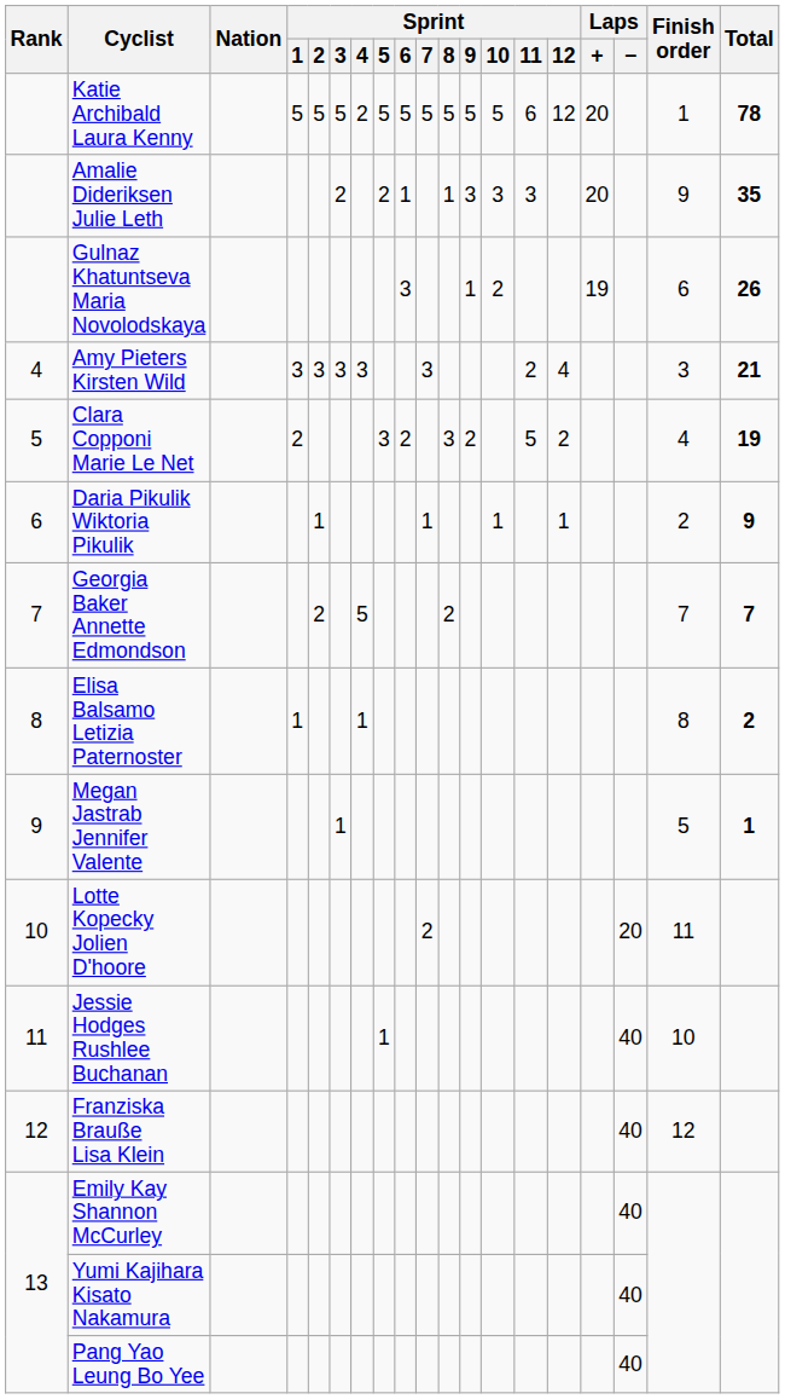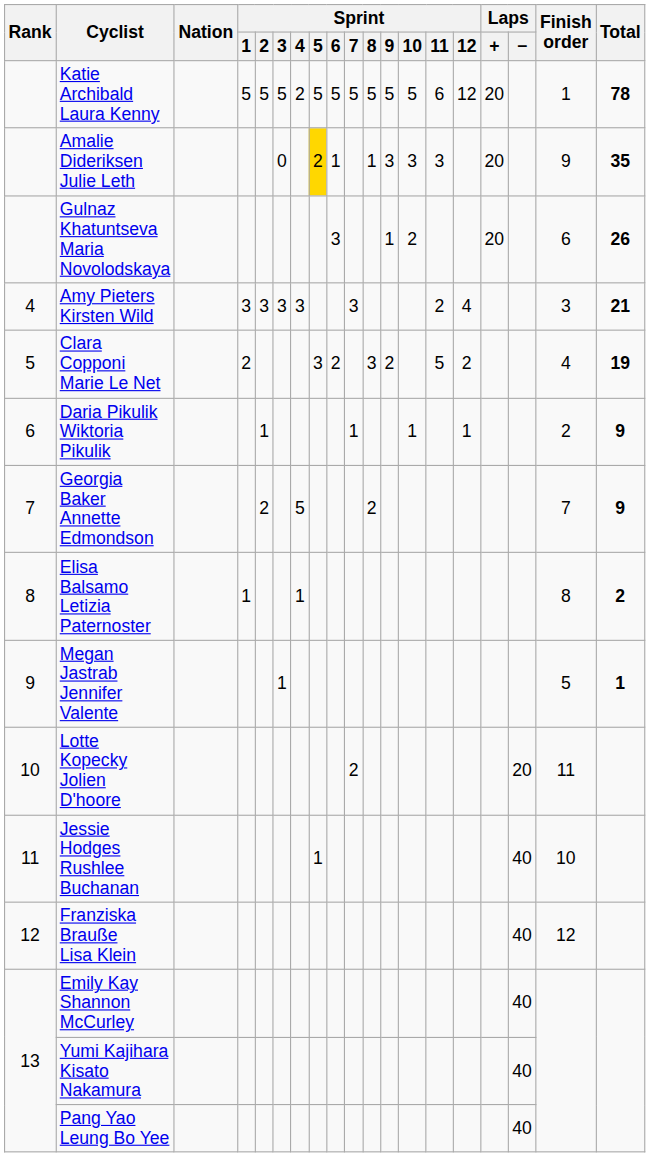 <table class="wikitable sortable" width=80% style="text-align:center;">
 <tr>
 <th rowspan=2>Rank</th>
 <th rowspan=2>Cyclist</th>
 <th rowspan=2>Nation</th>
 <th colspan=12>Sprint</th>
 <th colspan=2>Laps</th>
 <th rowspan=2>Finish<br>order</th>
 <th rowspan=2>Total</th>
 </tr>
 <tr>
 <th class=unsortable width=15>1</th>
 <th class=unsortable width=15>2</th>
 <th class=unsortable width=15>3</th>
 <th class=unsortable width=15>4</th>
 <th class=unsortable width=15>5</th>
 <th class=unsortable width=15>6</th>
 <th class=unsortable width=15>7</th>
 <th class=unsortable width=15>8</th>
 <th class=unsortable width=15>9</th>
 <th class=unsortable width=15>10</th>
 <th class=unsortable width=15>11</th>
 <th class=unsortable width=15>12</th>
 <th class=unsortable width=20>+</th>
 <th class=unsortable width=20>−</th>
 </tr>
 <tr>
 <td></td>
 <td align=left><a href='#'>Katie Archibald</a><br><a href='#'>Laura Kenny</a></td>
 <td align=left></td>
 <td>5</td>
 <td>5</td>
 <td>5</td>
 <td>2</td>
 <td>5</td>
 <td>5</td>
 <td>5</td>
 <td>5</td>
 <td>5</td>
 <td>5</td>
 <td>6</td>
 <td>12</td>
 <td>20</td>
 <td></td>
 <td>1</td>
 <td><strong>78</strong></td>
 </tr>
 <tr>
 <td></td>
 <td align=left><a href='#'>Amalie Dideriksen</a><br><a href='#'>Julie Leth</a></td>
 <td align=left></td>
 <td></td>
 <td></td>
-<td>2</td>
+<td>0</td>
 <td></td>
-<td>2</td>
+<td style="background: gold;">2</td>
 <td>1</td>
 <td></td>
 <td>1</td>
 <td>3</td>
 <td>3</td>
 <td>3</td>
 <td></td>
 <td>20</td>
 <td></td>
 <td>9</td>
 <td><strong>35</strong></td>
 </tr>
 <tr>
 <td></td>
 <td align=left><a href='#'>Gulnaz Khatuntseva</a><br><a href='#'>Maria Novolodskaya</a></td>
 <td align=left></td>
 <td></td>
 <td></td>
 <td></td>
 <td></td>
 <td></td>
 <td>3</td>
 <td></td>
 <td></td>
 <td>1</td>
 <td>2</td>
 <td></td>
 <td></td>
-<td>19</td>
+<td>20</td>
 <td></td>
 <td>6</td>
 <td><strong>26</strong></td>
 </tr>
 <tr>
 <td>4</td>
 <td align=left><a href='#'>Amy Pieters</a><br><a href='#'>Kirsten Wild</a></td>
 <td align=left></td>
 <td>3</td>
 <td>3</td>
 <td>3</td>
 <td>3</td>
 <td></td>
 <td></td>
 <td>3</td>
 <td></td>
 <td></td>
 <td></td>
 <td>2</td>
 <td>4</td>
 <td></td>
 <td></td>
 <td>3</td>
 <td><strong>21</strong></td>
 </tr>
 <tr>
 <td>5</td>
 <td align=left><a href='#'>Clara Copponi</a><br><a href='#'>Marie Le Net</a></td>
 <td align=left></td>
 <td>2</td>
 <td></td>
 <td></td>
 <td></td>
 <td>3</td>
 <td>2</td>
 <td></td>
 <td>3</td>
 <td>2</td>
 <td></td>
 <td>5</td>
 <td>2</td>
 <td></td>
 <td></td>
 <td>4</td>
 <td><strong>19</strong></td>
 </tr>
 <tr>
 <td>6</td>
 <td align=left><a href='#'>Daria Pikulik</a><br><a href='#'>Wiktoria Pikulik</a></td>
 <td align=left></td>
 <td></td>
 <td>1</td>
 <td></td>
 <td></td>
 <td></td>
 <td></td>
 <td>1</td>
 <td></td>
 <td></td>
 <td>1</td>
 <td></td>
 <td>1</td>
 <td></td>
 <td></td>
 <td>2</td>
 <td><strong>9</strong></td>
 </tr>
 <tr>
 <td>7</td>
 <td align=left><a href='#'>Georgia Baker</a><br><a href='#'>Annette Edmondson</a></td>
 <td align=left></td>
 <td></td>
 <td>2</td>
 <td></td>
 <td>5</td>
 <td></td>
 <td></td>
 <td></td>
 <td>2</td>
 <td></td>
 <td></td>
 <td></td>
 <td></td>
 <td></td>
 <td></td>
 <td>7</td>
-<td><strong>7</strong></td>
+<td><strong>9</strong></td>
 </tr>
 <tr>
 <td>8</td>
 <td align=left><a href='#'>Elisa Balsamo</a><br><a href='#'>Letizia Paternoster</a></td>
 <td align=left></td>
 <td>1</td>
 <td></td>
 <td></td>
 <td>1</td>
 <td></td>
 <td></td>
 <td></td>
 <td></td>
 <td></td>
 <td></td>
 <td></td>
 <td></td>
 <td></td>
 <td></td>
 <td>8</td>
 <td><strong>2</strong></td>
 </tr>
 <tr>
 <td>9</td>
 <td align=left><a href='#'>Megan Jastrab</a><br><a href='#'>Jennifer Valente</a></td>
 <td align=left></td>
 <td></td>
 <td></td>
 <td>1</td>
 <td></td>
 <td></td>
 <td></td>
 <td></td>
 <td></td>
 <td></td>
 <td></td>
 <td></td>
 <td></td>
 <td></td>
 <td></td>
 <td>5</td>
 <td><strong>1</strong></td>
 </tr>
 <tr>
 <td>10</td>
 <td align=left><a href='#'>Lotte Kopecky</a><br><a href='#'>Jolien D'hoore</a></td>
 <td align=left></td>
 <td></td>
 <td></td>
 <td></td>
 <td></td>
 <td></td>
 <td></td>
 <td>2</td>
 <td></td>
 <td></td>
 <td></td>
 <td></td>
 <td></td>
 <td></td>
 <td>20</td>
 <td>11</td>
 <td><strong></strong></td>
 </tr>
 <tr>
 <td>11</td>
 <td align=left><a href='#'>Jessie Hodges</a><br><a href='#'>Rushlee Buchanan</a></td>
 <td align=left></td>
 <td></td>
 <td></td>
 <td></td>
 <td></td>
 <td>1</td>
 <td></td>
 <td></td>
 <td></td>
 <td></td>
 <td></td>
 <td></td>
 <td></td>
 <td></td>
 <td>40</td>
 <td>10</td>
 <td><strong></strong></td>
 </tr>
 <tr>
 <td>12</td>
 <td align=left><a href='#'>Franziska Brauße</a><br><a href='#'>Lisa Klein</a></td>
 <td align=left></td>
 <td></td>
 <td></td>
 <td></td>
 <td></td>
 <td></td>
 <td></td>
 <td></td>
 <td></td>
 <td></td>
 <td></td>
 <td></td>
 <td></td>
 <td></td>
 <td>40</td>
 <td>12</td>
 <td><strong></strong></td>
 </tr>
 <tr>
 <td rowspan=3>13</td>
 <td align=left><a href='#'>Emily Kay</a><br><a href='#'>Shannon McCurley</a></td>
 <td align=left></td>
 <td></td>
 <td></td>
 <td></td>
 <td></td>
 <td></td>
 <td></td>
 <td></td>
 <td></td>
 <td></td>
 <td></td>
 <td></td>
 <td></td>
 <td></td>
 <td>40</td>
 <td rowspan=3></td>
 <td rowspan=3><strong></strong></td>
 </tr>
 <tr>
 <td align=left><a href='#'>Yumi Kajihara</a><br><a href='#'>Kisato Nakamura</a></td>
 <td align=left></td>
 <td></td>
 <td></td>
 <td></td>
 <td></td>
 <td></td>
 <td></td>
 <td></td>
 <td></td>
 <td></td>
 <td></td>
 <td></td>
 <td></td>
 <td></td>
 <td>40</td>
 </tr>
 <tr>
 <td align=left><a href='#'>Pang Yao</a><br><a href='#'>Leung Bo Yee</a></td>
 <td align=left></td>
 <td></td>
 <td></td>
 <td></td>
 <td></td>
 <td></td>
 <td></td>
 <td></td>
 <td></td>
 <td></td>
 <td></td>
 <td></td>
 <td></td>
 <td></td>
 <td>40</td>
 </tr>
 </table>
